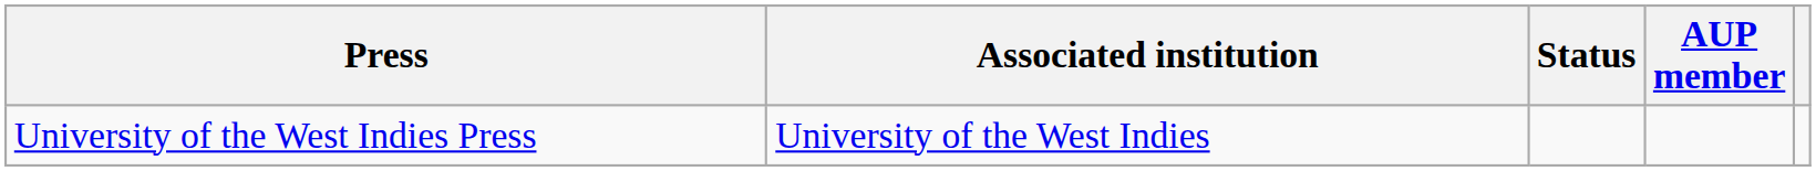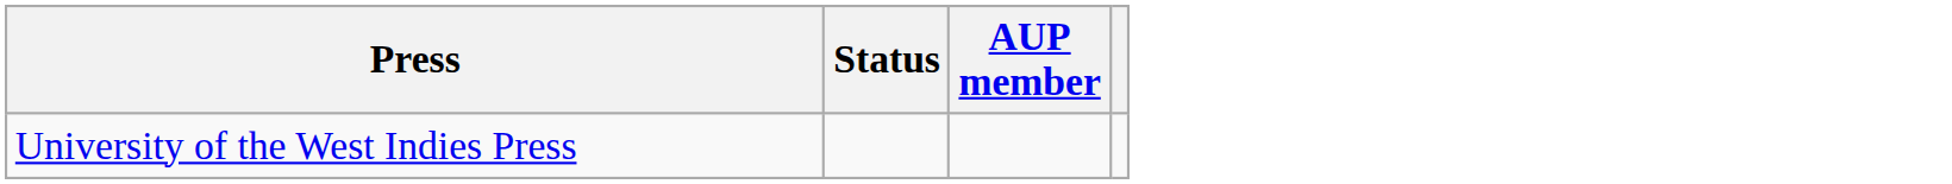 <table class="wikitable sortable">
 <tr>
 <th style="width:20em">Press</th>
-<th style="width:20em">Associated institution</th>
 <th>Status</th>
 <th><a href='#'>AUP<br>member</a></th>
 <th></th>
 </tr>
 <tr>
 <td><a href='#'>University of the West Indies Press</a></td>
-<td><a href='#'>University of the West Indies</a></td>
 <td></td>
 <td></td>
 <td></td>
 </tr>
 </table>
